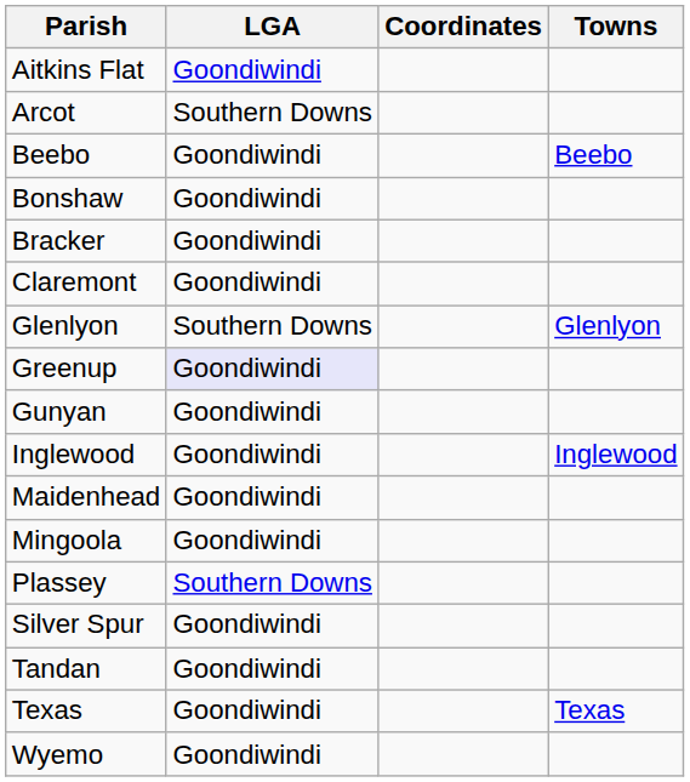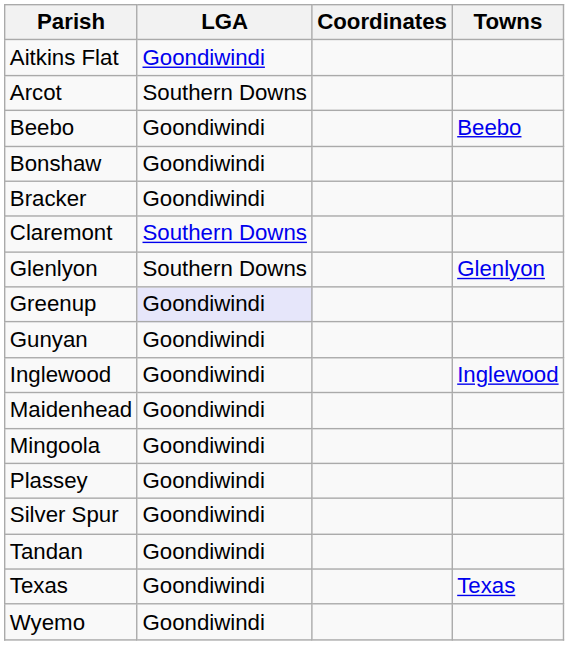 <table class="wikitable sortable">
 <tr>
 <th>Parish</th>
 <th>LGA</th>
 <th>Coordinates</th>
 <th>Towns</th>
 </tr>
 <tr>
 <td>Aitkins Flat</td>
 <td><a href='#'>Goondiwindi</a></td>
 <td></td>
 <td></td>
 </tr>
 <tr>
 <td>Arcot</td>
 <td>Southern Downs</td>
 <td></td>
 <td></td>
 </tr>
 <tr>
 <td>Beebo</td>
 <td>Goondiwindi</td>
 <td></td>
 <td><a href='#'>Beebo</a></td>
 </tr>
 <tr>
 <td>Bonshaw</td>
 <td>Goondiwindi</td>
 <td></td>
 <td></td>
 </tr>
 <tr>
 <td>Bracker</td>
 <td>Goondiwindi</td>
 <td></td>
 <td></td>
 </tr>
 <tr>
 <td>Claremont</td>
-<td>Goondiwindi</td>
+<td><a href='#'>Southern Downs</a></td>
 <td></td>
 <td></td>
 </tr>
 <tr>
 <td>Glenlyon</td>
 <td>Southern Downs</td>
 <td></td>
 <td><a href='#'>Glenlyon</a></td>
 </tr>
 <tr>
 <td>Greenup</td>
 <td style="background: lavender;">Goondiwindi</td>
 <td></td>
 <td></td>
 </tr>
 <tr>
 <td>Gunyan</td>
 <td>Goondiwindi</td>
 <td></td>
 <td></td>
 </tr>
 <tr>
 <td>Inglewood</td>
 <td>Goondiwindi</td>
 <td></td>
 <td><a href='#'>Inglewood</a></td>
 </tr>
 <tr>
 <td>Maidenhead</td>
 <td>Goondiwindi</td>
 <td></td>
 <td></td>
 </tr>
 <tr>
 <td>Mingoola</td>
 <td>Goondiwindi</td>
 <td></td>
 <td></td>
 </tr>
 <tr>
 <td>Plassey</td>
-<td><a href='#'>Southern Downs</a></td>
+<td>Goondiwindi</td>
 <td></td>
 <td></td>
 </tr>
 <tr>
 <td>Silver Spur</td>
 <td>Goondiwindi</td>
 <td></td>
 <td></td>
 </tr>
 <tr>
 <td>Tandan</td>
 <td>Goondiwindi</td>
 <td></td>
 <td></td>
 </tr>
 <tr>
 <td>Texas</td>
 <td>Goondiwindi</td>
 <td></td>
 <td><a href='#'>Texas</a></td>
 </tr>
 <tr>
 <td>Wyemo</td>
 <td>Goondiwindi</td>
 <td></td>
 <td></td>
 </tr>
 </table>
